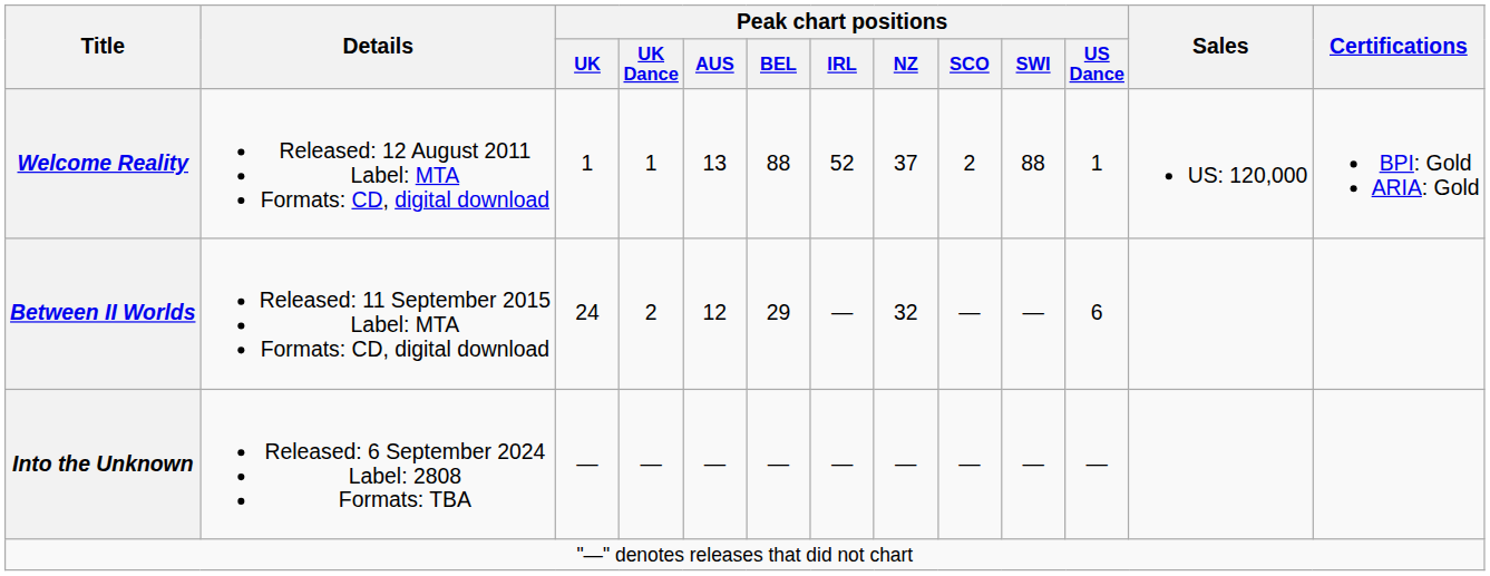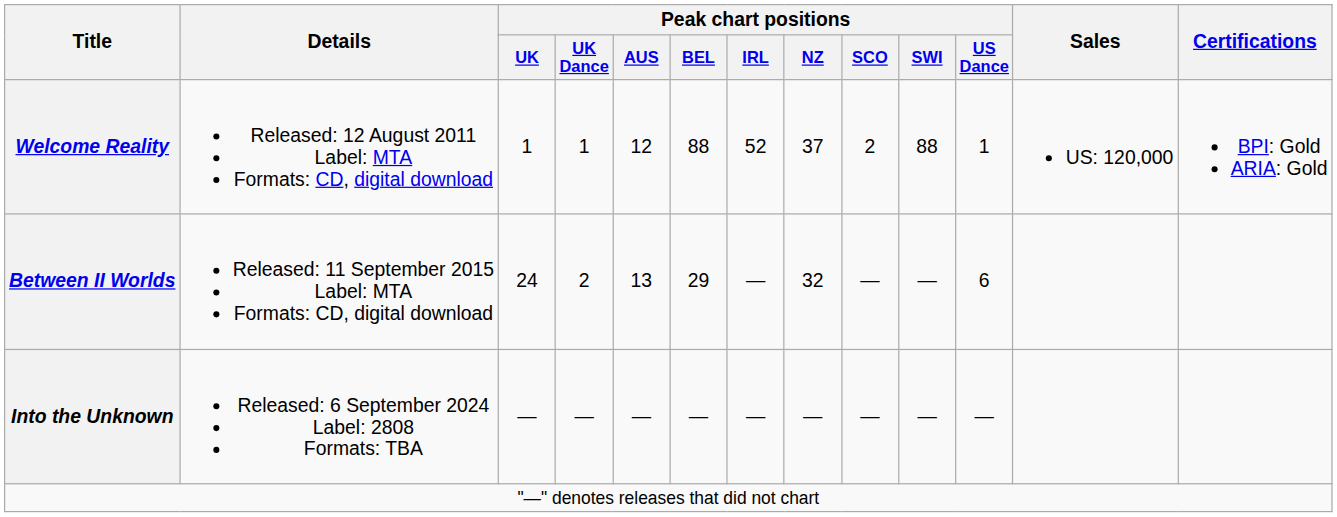 <table class="wikitable plainrowheaders" style="text-align:center;" border="1">
 <tr>
 <th scope="col" rowspan="2">Title</th>
 <th scope="col" rowspan="2">Details</th>
 <th scope="col" colspan="9">Peak chart positions</th>
 <th scope="col" rowspan="2">Sales</th>
 <th scope="col" rowspan="2"><a href='#'>Certifications</a></th>
 </tr>
 <tr>
 <th scope="col" style="width:3em;font-size:85%;"><a href='#'>UK</a><br></th>
 <th scope="col" style="width:3em;font-size:85%;"><a href='#'>UK Dance</a><br></th>
 <th scope="col" style="width:3em;font-size:85%;"><a href='#'>AUS</a><br></th>
 <th scope="col" style="width:3em;font-size:85%;"><a href='#'>BEL</a><br></th>
 <th scope="col" style="width:3em;font-size:85%;"><a href='#'>IRL</a><br></th>
 <th scope="col" style="width:3em;font-size:85%;"><a href='#'>NZ</a><br></th>
 <th scope="col" style="width:3em;font-size:85%;"><a href='#'>SCO</a><br></th>
 <th scope="col" style="width:3em;font-size:85%;"><a href='#'>SWI</a><br></th>
 <th scope="col" style="width:3em;font-size:85%;"><a href='#'>US<br>Dance</a><br></th>
 </tr>
 <tr>
 <th scope="row"><em><a href='#'>Welcome Reality</a></em></th>
 <td><br><ul><li>Released: 12 August 2011</li><li>Label: <a href='#'>MTA</a></li><li>Formats: <a href='#'>CD</a>, <a href='#'>digital download</a></li></ul></td>
 <td>1</td>
 <td>1</td>
-<td>13</td>
+<td>12</td>
 <td>88</td>
 <td>52</td>
 <td>37</td>
 <td>2</td>
 <td>88</td>
 <td>1</td>
 <td><br><ul><li>US: 120,000</li></ul></td>
 <td><br><ul><li><a href='#'>BPI</a>: Gold</li><li><a href='#'>ARIA</a>: Gold</li></ul></td>
 </tr>
 <tr>
 <th scope="row"><em><a href='#'>Between II Worlds</a></em></th>
 <td><br><ul><li>Released: 11 September 2015</li><li>Label: MTA</li><li>Formats: CD, digital download</li></ul></td>
 <td>24</td>
 <td>2</td>
-<td>12</td>
+<td>13</td>
 <td>29</td>
 <td>—</td>
 <td>32</td>
 <td>—</td>
 <td>—</td>
 <td>6</td>
 <td></td>
 <td></td>
 </tr>
 <tr>
 <th scope="row"><em>Into the Unknown</em></th>
 <td><br><ul><li>Released: 6 September 2024</li><li>Label: 2808</li><li>Formats: TBA</li></ul></td>
 <td>—</td>
 <td>—</td>
 <td>—</td>
 <td>—</td>
 <td>—</td>
 <td>—</td>
 <td>—</td>
 <td>—</td>
 <td>—</td>
 <td></td>
 <td></td>
 </tr>
 <tr>
 <td colspan="14" style="font-size:90%">"—" denotes releases that did not chart</td>
 </tr>
 </table>
